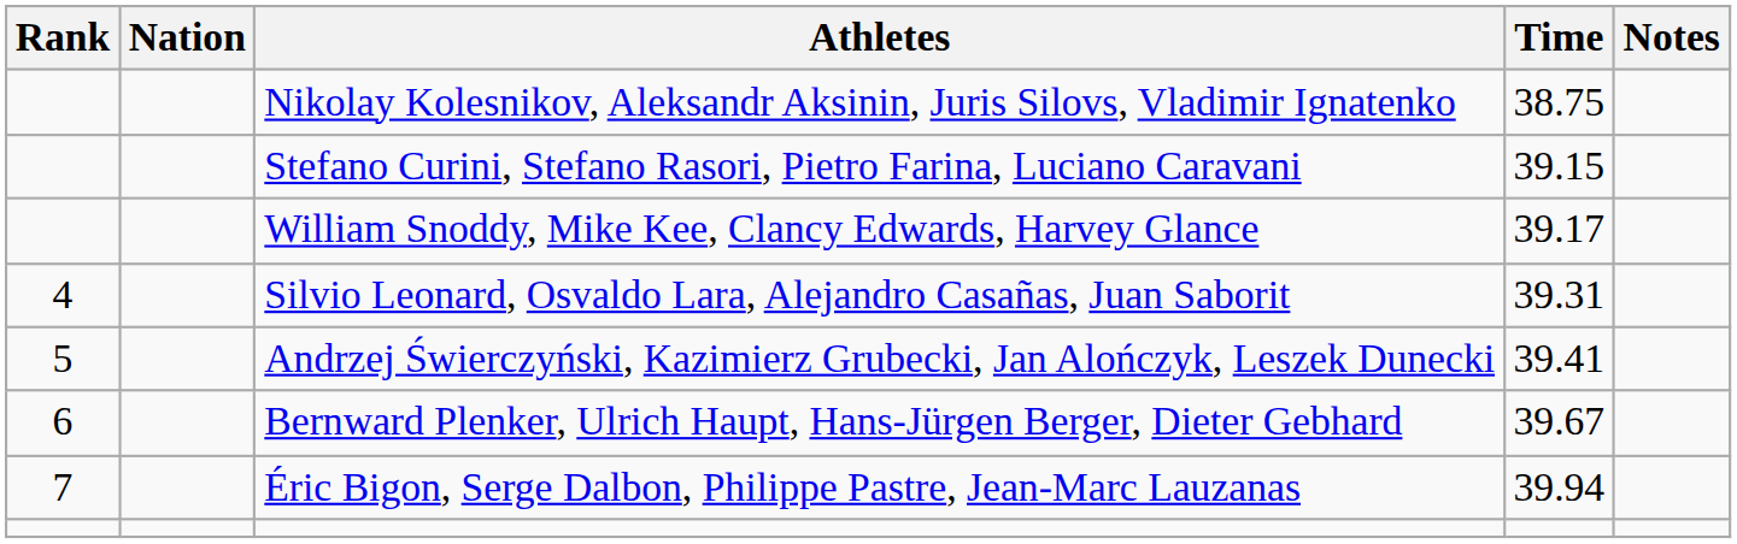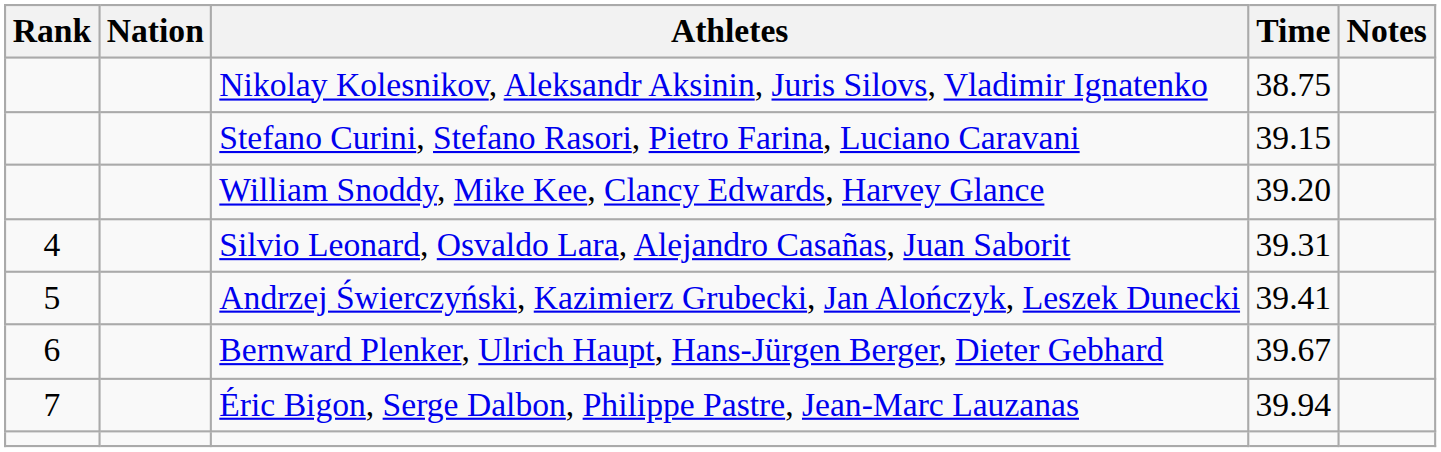 <table class="wikitable sortable" style="text-align:center">
 <tr>
 <th>Rank</th>
 <th>Nation</th>
 <th>Athletes</th>
 <th>Time</th>
 <th>Notes</th>
 </tr>
 <tr>
 <td></td>
 <td align=left></td>
 <td align=left><a href='#'>Nikolay Kolesnikov</a>, <a href='#'>Aleksandr Aksinin</a>, <a href='#'>Juris Silovs</a>, <a href='#'>Vladimir Ignatenko</a></td>
 <td>38.75</td>
 <td></td>
 </tr>
 <tr>
 <td></td>
 <td align=left></td>
 <td align=left><a href='#'>Stefano Curini</a>, <a href='#'>Stefano Rasori</a>, <a href='#'>Pietro Farina</a>, <a href='#'>Luciano Caravani</a></td>
 <td>39.15</td>
 <td></td>
 </tr>
 <tr>
 <td></td>
 <td align=left></td>
 <td align=left><a href='#'>William Snoddy</a>, <a href='#'>Mike Kee</a>, <a href='#'>Clancy Edwards</a>, <a href='#'>Harvey Glance</a></td>
-<td>39.17</td>
+<td>39.20</td>
 <td></td>
 </tr>
 <tr>
 <td>4</td>
 <td align=left></td>
 <td align=left><a href='#'>Silvio Leonard</a>, <a href='#'>Osvaldo Lara</a>, <a href='#'>Alejandro Casañas</a>, <a href='#'>Juan Saborit</a></td>
 <td>39.31</td>
 <td></td>
 </tr>
 <tr>
 <td>5</td>
 <td align=left></td>
 <td align=left><a href='#'>Andrzej Świerczyński</a>, <a href='#'>Kazimierz Grubecki</a>, <a href='#'>Jan Alończyk</a>, <a href='#'>Leszek Dunecki</a></td>
 <td>39.41</td>
 <td></td>
 </tr>
 <tr>
 <td>6</td>
 <td align=left></td>
 <td align=left><a href='#'>Bernward Plenker</a>, <a href='#'>Ulrich Haupt</a>, <a href='#'>Hans-Jürgen Berger</a>, <a href='#'>Dieter Gebhard</a></td>
 <td>39.67</td>
 <td></td>
 </tr>
 <tr>
 <td>7</td>
 <td align=left></td>
 <td align=left><a href='#'>Éric Bigon</a>, <a href='#'>Serge Dalbon</a>, <a href='#'>Philippe Pastre</a>, <a href='#'>Jean-Marc Lauzanas</a></td>
 <td>39.94</td>
 <td></td>
 </tr>
 <tr>
 <td></td>
 <td align=left></td>
 <td align=left></td>
 <td></td>
 <td></td>
 </tr>
 </table>
